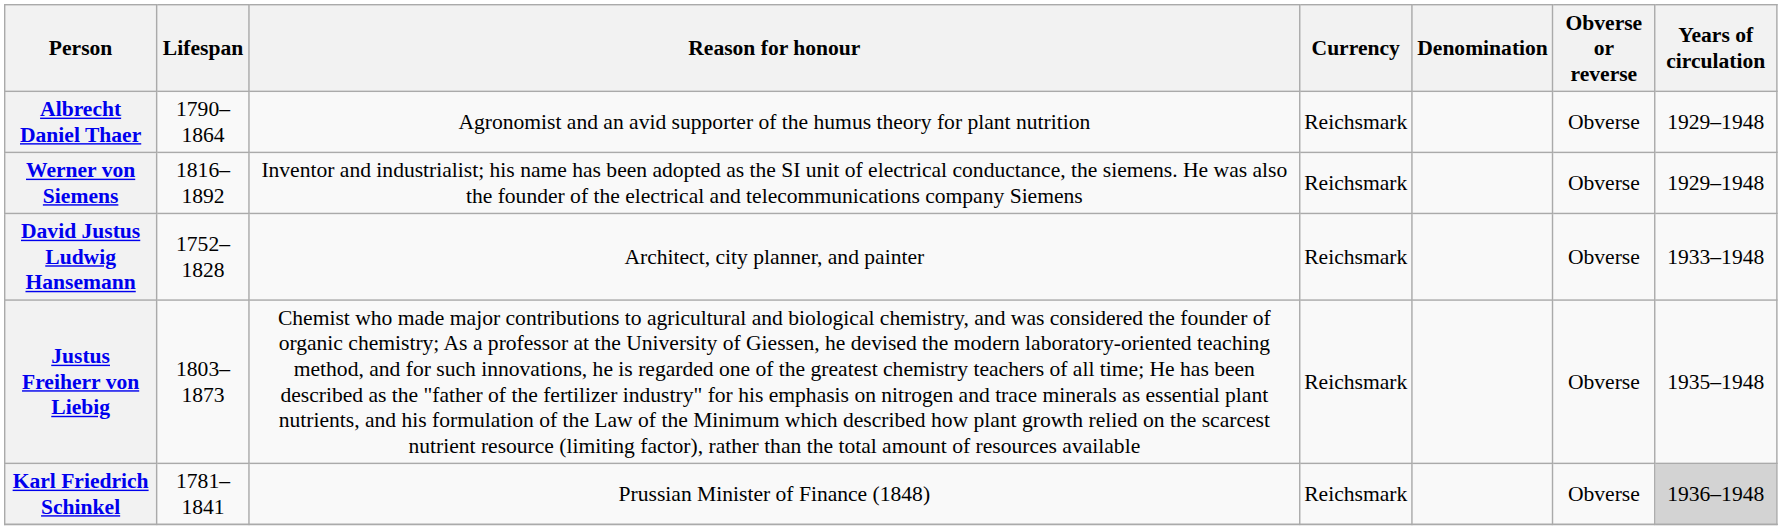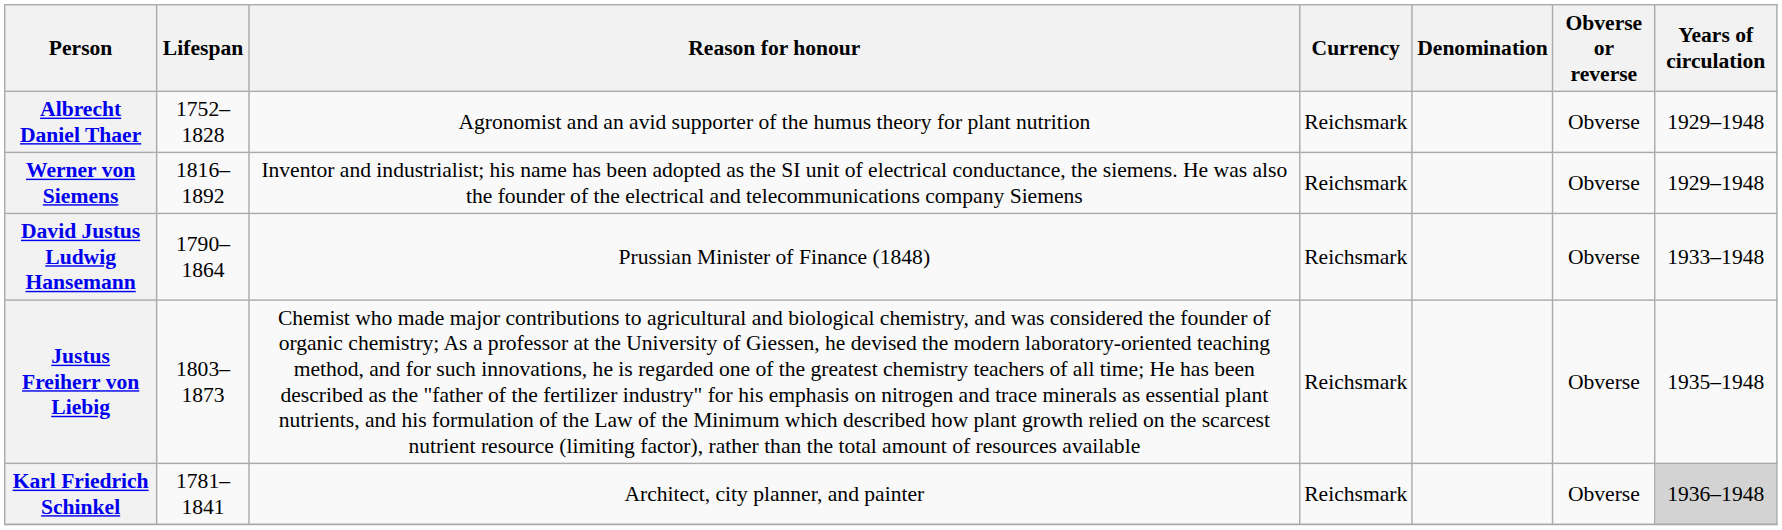 <table class="wikitable" style="font-size:95%; text-align:center;">
 <tr>
 <th>Person</th>
 <th>Lifespan</th>
 <th>Reason for honour</th>
 <th>Currency</th>
 <th>Denomination</th>
 <th>Obverse or reverse</th>
 <th>Years of circulation</th>
 </tr>
 <tr>
 <th><a href='#'>Albrecht Daniel Thaer</a></th>
-<td>1790–1864</td>
+<td>1752–1828</td>
 <td>Agronomist and an avid supporter of the humus theory for plant nutrition</td>
 <td>Reichsmark</td>
 <td></td>
 <td>Obverse</td>
 <td>1929–1948</td>
 </tr>
 <tr>
 <th><a href='#'>Werner von Siemens</a></th>
 <td>1816–1892</td>
 <td>Inventor and industrialist; his name has been adopted as the SI unit of electrical conductance, the siemens. He was also the founder of the electrical and telecommunications company Siemens</td>
 <td>Reichsmark</td>
 <td></td>
 <td>Obverse</td>
 <td>1929–1948</td>
 </tr>
 <tr>
 <th><a href='#'>David Justus Ludwig Hansemann</a></th>
-<td>1752–1828</td>
-<td>Architect, city planner, and painter</td>
+<td>1790–1864</td>
+<td>Prussian Minister of Finance (1848)</td>
 <td>Reichsmark</td>
 <td></td>
 <td>Obverse</td>
 <td>1933–1948</td>
 </tr>
 <tr>
 <th><a href='#'>Justus Freiherr von Liebig</a></th>
 <td>1803–1873</td>
 <td>Chemist who made major contributions to agricultural and biological chemistry, and was considered the founder of organic chemistry; As a professor at the University of Giessen, he devised the modern laboratory-oriented teaching method, and for such innovations, he is regarded one of the greatest chemistry teachers of all time; He has been described as the "father of the fertilizer industry" for his emphasis on nitrogen and trace minerals as essential plant nutrients, and his formulation of the Law of the Minimum which described how plant growth relied on the scarcest nutrient resource (limiting factor), rather than the total amount of resources available</td>
 <td>Reichsmark</td>
 <td></td>
 <td>Obverse</td>
 <td>1935–1948</td>
 </tr>
 <tr>
 <th><a href='#'>Karl Friedrich Schinkel</a></th>
 <td>1781–1841</td>
-<td>Prussian Minister of Finance (1848)</td>
+<td>Architect, city planner, and painter</td>
 <td>Reichsmark</td>
 <td></td>
 <td>Obverse</td>
 <td style="background: lightgrey;">1936–1948</td>
 </tr>
 <tr>
 </tr>
 </table>
